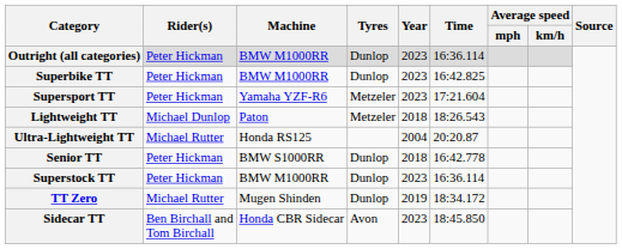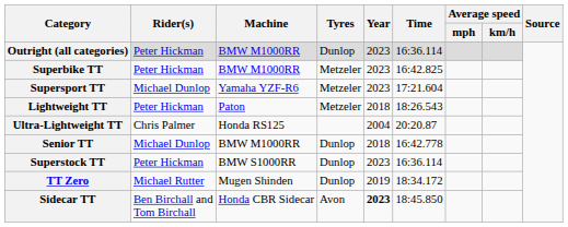 <table class="wikitable sortable">
 <tr>
 <th rowspan=2>Category</th>
 <th rowspan=2>Rider(s)</th>
 <th rowspan=2>Machine</th>
 <th rowspan=2>Tyres</th>
 <th rowspan=2>Year</th>
 <th rowspan=2>Time</th>
 <th colspan=2>Average speed</th>
 <th rowspan=2 class="unsortable">Source</th>
 </tr>
 <tr>
 <th>mph</th>
 <th>km/h</th>
 </tr>
 <tr style="background:Gainsboro;">
 <th>Outright (all categories)</th>
 <td><a href='#'>Peter Hickman</a></td>
 <td><a href='#'>BMW M1000RR</a></td>
 <td>Dunlop</td>
 <td>2023</td>
 <td>16:36.114</td>
 <td></td>
 <td style="text-align:right;"></td>
 </tr>
 <tr>
 <th>Superbike TT</th>
 <td><a href='#'>Peter Hickman</a></td>
 <td><a href='#'>BMW M1000RR</a></td>
-<td>Dunlop</td>
+<td>Metzeler</td>
 <td>2023</td>
 <td>16:42.825</td>
 <td></td>
 <td></td>
 </tr>
 <tr>
 <th>Supersport TT</th>
-<td><a href='#'>Peter Hickman</a></td>
+<td><a href='#'>Michael Dunlop</a></td>
 <td><a href='#'>Yamaha YZF-R6</a></td>
 <td>Metzeler</td>
 <td>2023</td>
 <td>17:21.604</td>
 <td></td>
 <td></td>
 </tr>
 <tr>
 <th>Lightweight TT</th>
-<td><a href='#'>Michael Dunlop</a></td>
+<td><a href='#'>Peter Hickman</a></td>
 <td><a href='#'>Paton</a></td>
 <td>Metzeler</td>
 <td>2018</td>
 <td>18:26.543</td>
 <td></td>
 <td></td>
 </tr>
 <tr>
 <th>Ultra-Lightweight TT</th>
-<td><a href='#'>Michael Rutter</a></td>
+<td>Chris Palmer</td>
 <td>Honda RS125</td>
 <td></td>
 <td>2004</td>
 <td>20:20.87</td>
 <td></td>
 <td></td>
 </tr>
 <tr>
 <th>Senior TT</th>
-<td><a href='#'>Peter Hickman</a></td>
-<td>BMW S1000RR</td>
+<td><a href='#'>Michael Dunlop</a></td>
+<td>BMW M1000RR</td>
 <td>Dunlop</td>
 <td>2018</td>
 <td>16:42.778</td>
 <td></td>
 <td></td>
 </tr>
 <tr>
 <th>Superstock TT</th>
 <td><a href='#'>Peter Hickman</a></td>
-<td>BMW M1000RR</td>
+<td>BMW S1000RR</td>
 <td>Dunlop</td>
 <td>2023</td>
 <td>16:36.114</td>
 <td></td>
 <td style="text-align:right;"></td>
 </tr>
 <tr>
 <th><a href='#'>TT Zero</a></th>
 <td><a href='#'>Michael Rutter</a></td>
 <td>Mugen Shinden</td>
 <td>Dunlop</td>
 <td>2019</td>
 <td>18:34.172</td>
 <td></td>
 <td></td>
 </tr>
 <tr valign="top">
 <th>Sidecar TT</th>
 <td><a href='#'>Ben Birchall</a> and<br> <a href='#'>Tom Birchall</a></td>
 <td><a href='#'>Honda</a> CBR Sidecar</td>
 <td>Avon</td>
-<td>2023</td>
+<td><strong>2023</strong></td>
 <td>18:45.850</td>
 <td></td>
 <td></td>
 </tr>
 </table>
